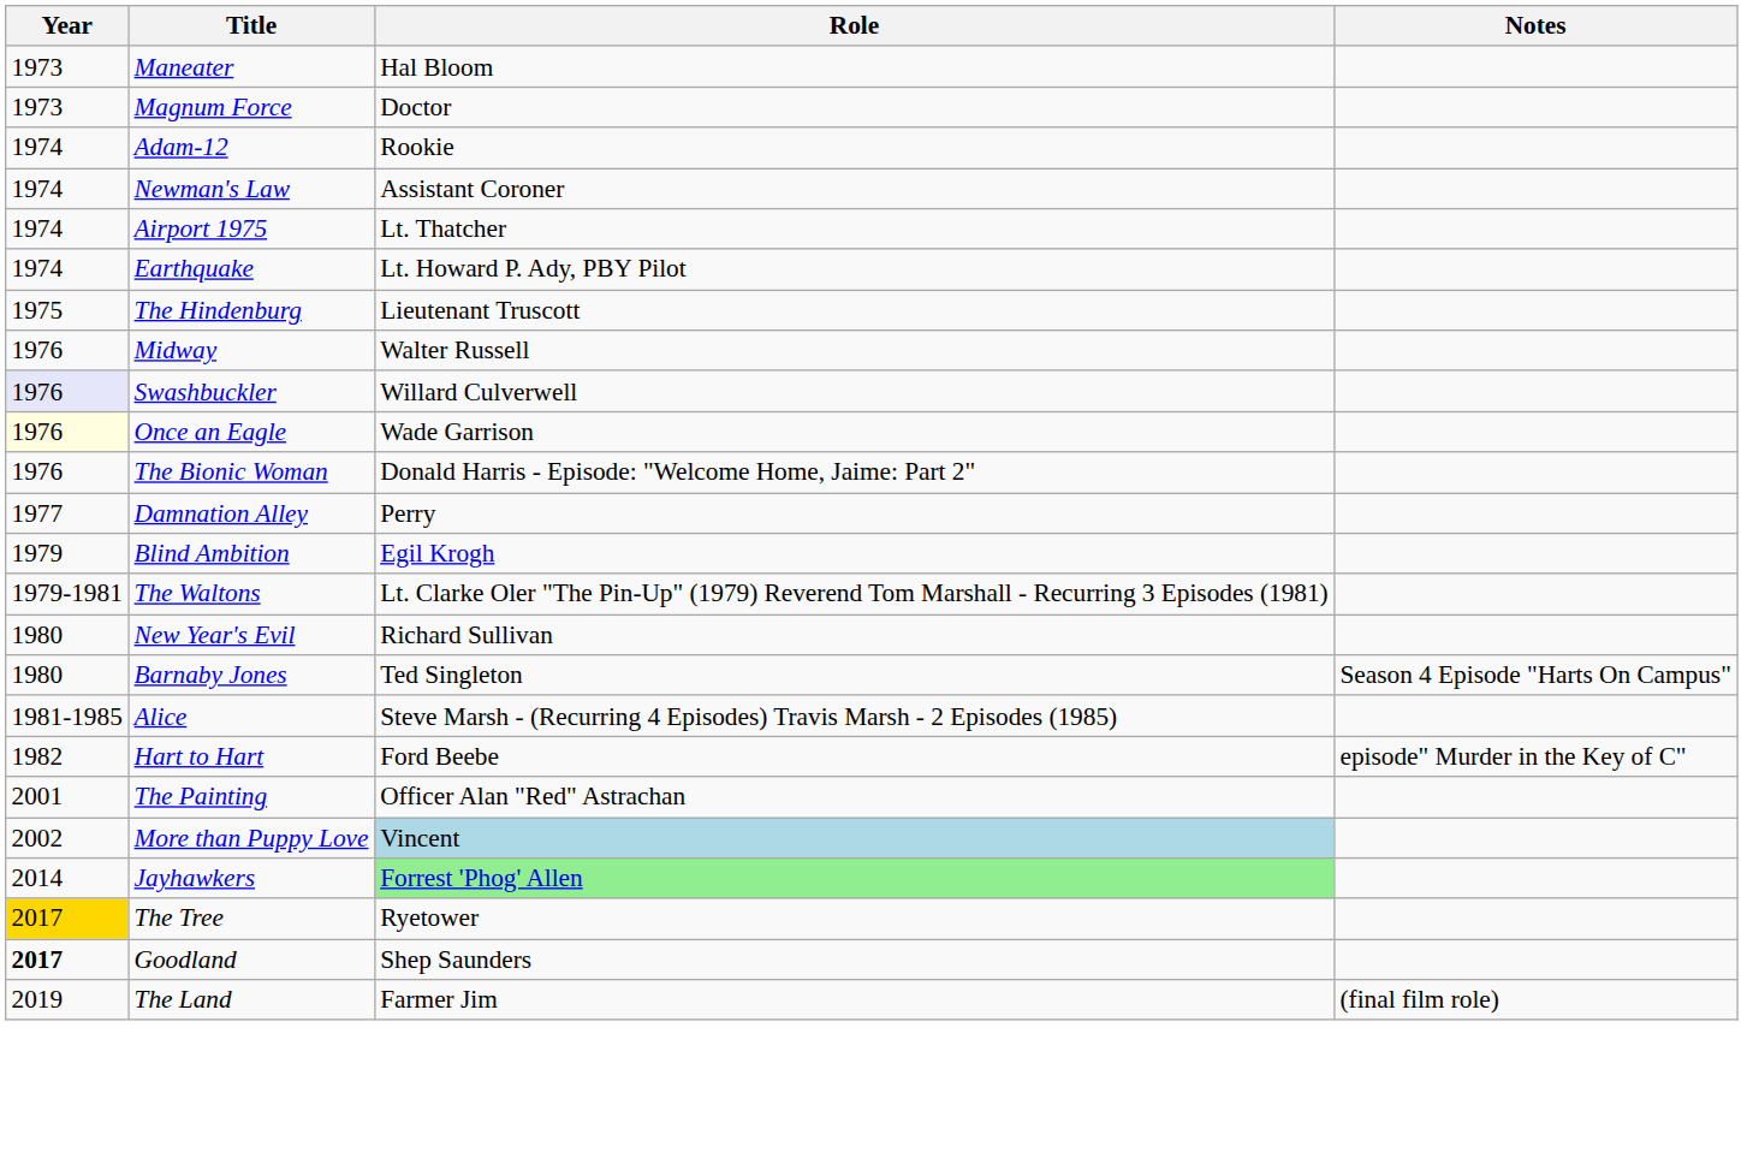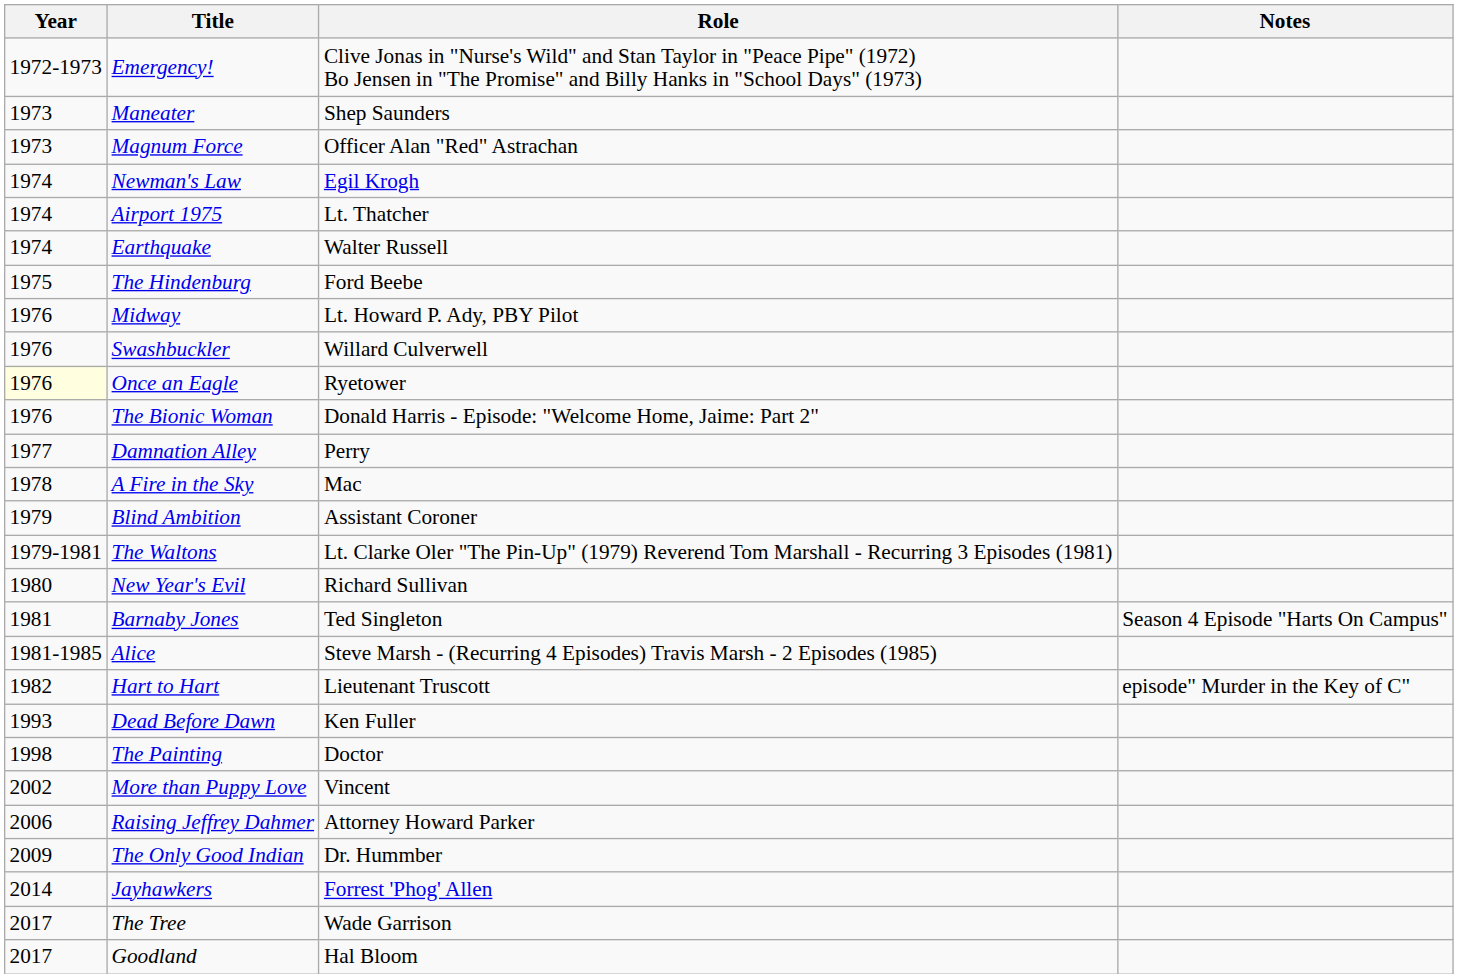 <table class="wikitable">
 <tr>
 <th>Year</th>
 <th>Title</th>
 <th>Role</th>
 <th>Notes</th>
 </tr>
 <tr>
+<td>1972-1973</td>
+<td><em><a href='#'>Emergency!</a></em></td>
+<td>Clive Jonas in "Nurse's Wild" and Stan Taylor in "Peace Pipe" (1972)<br>Bo Jensen in "The Promise" and Billy Hanks in "School Days" (1973)</td>
+<td></td>
+</tr>
+<tr>
 <td>1973</td>
 <td><em><a href='#'>Maneater</a></em></td>
-<td>Hal Bloom</td>
+<td>Shep Saunders</td>
 <td></td>
 </tr>
 <tr>
 <td>1973</td>
 <td><em><a href='#'>Magnum Force</a></em></td>
-<td>Doctor</td>
-<td></td>
-</tr>
-<tr>
-<td>1974</td>
-<td><em><a href='#'>Adam-12</a></em></td>
-<td>Rookie</td>
+<td>Officer Alan "Red" Astrachan</td>
 <td></td>
 </tr>
 <tr>
 <td>1974</td>
 <td><em><a href='#'>Newman's Law</a></em></td>
-<td>Assistant Coroner</td>
+<td><a href='#'>Egil Krogh</a></td>
 <td></td>
 </tr>
 <tr>
 <td>1974</td>
 <td><em><a href='#'>Airport 1975</a></em></td>
 <td>Lt. Thatcher</td>
 <td></td>
 </tr>
 <tr>
 <td>1974</td>
 <td><em><a href='#'>Earthquake</a></em></td>
-<td>Lt. Howard P. Ady, PBY Pilot</td>
+<td>Walter Russell</td>
 <td></td>
 </tr>
 <tr>
 <td>1975</td>
 <td><em><a href='#'>The Hindenburg</a></em></td>
-<td>Lieutenant Truscott</td>
+<td>Ford Beebe</td>
 <td></td>
 </tr>
 <tr>
 <td>1976</td>
 <td><em><a href='#'>Midway</a></em></td>
-<td>Walter Russell</td>
+<td>Lt. Howard P. Ady, PBY Pilot</td>
 <td></td>
 </tr>
 <tr>
-<td style="background: lavender;">1976</td>
+<td>1976</td>
 <td><em><a href='#'>Swashbuckler</a></em></td>
 <td>Willard Culverwell</td>
 <td></td>
 </tr>
 <tr>
 <td style="background: lightyellow;">1976</td>
 <td><em><a href='#'>Once an Eagle</a></em></td>
-<td>Wade Garrison</td>
+<td>Ryetower</td>
 <td></td>
 </tr>
 <tr>
 <td>1976</td>
 <td><em><a href='#'>The Bionic Woman</a></em></td>
 <td>Donald Harris  - Episode: "Welcome Home, Jaime: Part 2"</td>
 <td></td>
 </tr>
 <tr>
 <td>1977</td>
 <td><em><a href='#'>Damnation Alley</a></em></td>
 <td>Perry</td>
 <td></td>
 </tr>
 <tr>
+<td>1978</td>
+<td><em><a href='#'>A Fire in the Sky</a></em></td>
+<td>Mac</td>
+<td></td>
+</tr>
+<tr>
 <td>1979</td>
 <td><em><a href='#'>Blind Ambition</a></em></td>
-<td><a href='#'>Egil Krogh</a></td>
+<td>Assistant Coroner</td>
 <td></td>
 </tr>
 <tr>
 <td>1979-1981</td>
 <td><em><a href='#'>The Waltons</a></em></td>
 <td>Lt. Clarke Oler "The Pin-Up" (1979) Reverend Tom Marshall - Recurring 3 Episodes (1981)</td>
 <td></td>
 </tr>
 <tr>
 <td>1980</td>
 <td><em><a href='#'>New Year's Evil</a></em></td>
 <td>Richard Sullivan</td>
 <td></td>
 </tr>
 <tr>
-<td>1980</td>
+<td>1981</td>
 <td><em><a href='#'>Barnaby Jones</a></em></td>
 <td>Ted Singleton</td>
 <td>Season 4 Episode "Harts On Campus"</td>
 </tr>
 <tr>
 <td>1981-1985</td>
 <td><em><a href='#'>Alice</a></em></td>
 <td>Steve Marsh - (Recurring 4 Episodes) Travis Marsh - 2 Episodes (1985)</td>
 <td></td>
 </tr>
 <tr>
 <td>1982</td>
 <td><em><a href='#'>Hart to Hart</a></em></td>
-<td>Ford Beebe</td>
+<td>Lieutenant Truscott</td>
 <td>episode" Murder in the Key of C"</td>
 </tr>
 <tr>
-<td>2001</td>
+<td>1993</td>
+<td><em><a href='#'>Dead Before Dawn</a></em></td>
+<td>Ken Fuller</td>
+<td></td>
+</tr>
+<tr>
+<td>1998</td>
 <td><em><a href='#'>The Painting</a></em></td>
-<td>Officer Alan "Red" Astrachan</td>
+<td>Doctor</td>
 <td></td>
 </tr>
 <tr>
 <td>2002</td>
 <td><em><a href='#'>More than Puppy Love</a></em></td>
-<td style="background: lightblue;">Vincent</td>
+<td>Vincent</td>
+<td></td>
+</tr>
+<tr>
+<td>2006</td>
+<td><em><a href='#'>Raising Jeffrey Dahmer</a></em></td>
+<td>Attorney Howard Parker</td>
+<td></td>
+</tr>
+<tr>
+<td>2009</td>
+<td><em><a href='#'>The Only Good Indian</a></em></td>
+<td>Dr. Hummber</td>
 <td></td>
 </tr>
 <tr>
 <td>2014</td>
 <td><em><a href='#'>Jayhawkers</a></em></td>
-<td style="background: lightgreen;"><a href='#'>Forrest 'Phog' Allen</a></td>
+<td><a href='#'>Forrest 'Phog' Allen</a></td>
 <td></td>
 </tr>
 <tr>
-<td style="background: gold;">2017</td>
+<td>2017</td>
 <td><em>The Tree</em></td>
-<td>Ryetower</td>
+<td>Wade Garrison</td>
 <td></td>
 </tr>
 <tr>
-<td><strong>2017</strong></td>
+<td>2017</td>
 <td><em>Goodland</em></td>
-<td>Shep Saunders</td>
+<td>Hal Bloom</td>
 <td></td>
 </tr>
-<tr>
-<td>2019</td>
-<td><em>The Land</em></td>
-<td>Farmer Jim</td>
-<td>(final film role)</td>
-</tr>
 </table>
